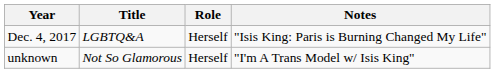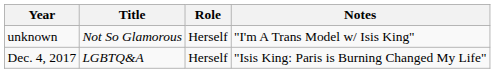 <table class="wikitable">
 <tr>
 <th>Year</th>
 <th>Title</th>
 <th>Role</th>
 <th>Notes</th>
 </tr>
 <tr>
+<td>unknown</td>
+<td><em>Not So Glamorous</em></td>
+<td>Herself</td>
+<td>"I'm A Trans Model w/ Isis King"</td>
+</tr>
+<tr>
 <td>Dec. 4, 2017</td>
 <td><em>LGBTQ&A</em></td>
 <td>Herself</td>
 <td>"Isis King: Paris is Burning Changed My Life"</td>
 </tr>
-<tr>
-<td>unknown</td>
-<td><em>Not So Glamorous</em></td>
-<td>Herself</td>
-<td>"I'm A Trans Model w/ Isis King"</td>
-</tr>
 </table>
